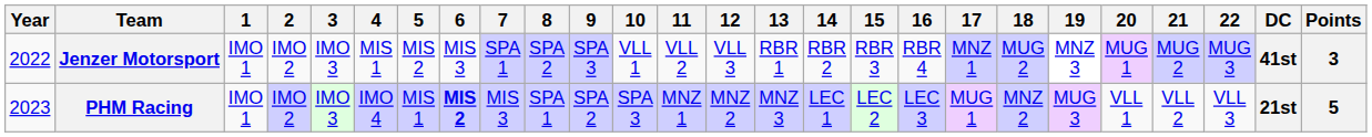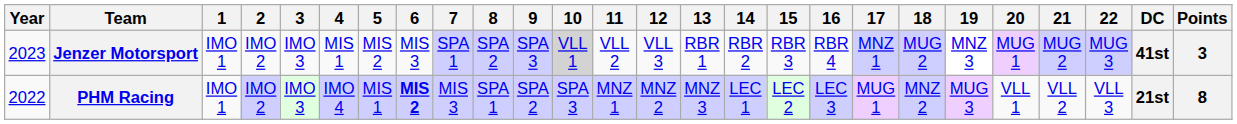 <table class="wikitable" style="text-align:center; font-size:85%">
 <tr>
 <th>Year</th>
 <th>Team</th>
 <th>1</th>
 <th>2</th>
 <th>3</th>
 <th>4</th>
 <th>5</th>
 <th>6</th>
 <th>7</th>
 <th>8</th>
 <th>9</th>
 <th>10</th>
 <th>11</th>
 <th>12</th>
 <th>13</th>
 <th>14</th>
 <th>15</th>
 <th>16</th>
 <th>17</th>
 <th>18</th>
 <th>19</th>
 <th>20</th>
 <th>21</th>
 <th>22</th>
 <th>DC</th>
 <th>Points</th>
 </tr>
 <tr>
-<td><a href='#'>2022</a></td>
+<td><a href='#'>2023</a></td>
 <th nowrap><a href='#'>Jenzer Motorsport</a></th>
 <td><a href='#'>IMO<br>1</a></td>
 <td><a href='#'>IMO<br>2</a></td>
 <td><a href='#'>IMO<br>3</a></td>
 <td><a href='#'>MIS<br>1</a></td>
 <td><a href='#'>MIS<br>2</a></td>
 <td><a href='#'>MIS<br>3</a></td>
 <td style="background:#CFCFFF;"><a href='#'>SPA<br>1</a><br></td>
 <td style="background:#CFCFFF;"><a href='#'>SPA<br>2</a><br></td>
 <td style="background:#CFCFFF;"><a href='#'>SPA<br>3</a><br></td>
-<td><a href='#'>VLL<br>1</a></td>
+<td style="background: lightgrey;"><a href='#'>VLL<br>1</a></td>
 <td><a href='#'>VLL<br>2</a></td>
 <td><a href='#'>VLL<br>3</a></td>
 <td><a href='#'>RBR<br>1</a></td>
 <td><a href='#'>RBR<br>2</a></td>
 <td><a href='#'>RBR<br>3</a></td>
 <td><a href='#'>RBR<br>4</a></td>
 <td style="background:#CFCFFF;"><a href='#'>MNZ<br>1</a><br></td>
 <td style="background:#CFCFFF;"><a href='#'>MUG<br>2</a><br></td>
 <td style="background:#FFFFFF;"><a href='#'>MNZ<br>3</a><br></td>
 <td style="background:#EFCFFF;"><a href='#'>MUG<br>1</a><br></td>
 <td style="background:#CFCFFF;"><a href='#'>MUG<br>2</a><br></td>
 <td style="background:#CFCFFF;"><a href='#'>MUG<br>3</a><br></td>
 <th>41st</th>
 <th>3</th>
 </tr>
 <tr>
-<td><a href='#'>2023</a></td>
+<td><a href='#'>2022</a></td>
 <th nowrap><a href='#'>PHM Racing</a></th>
 <td><a href='#'>IMO<br>1</a></td>
 <td style="background:#CFCFFF;"><a href='#'>IMO<br>2</a><br></td>
 <td style="background:#DFFFDF;"><a href='#'>IMO<br>3</a><br></td>
 <td style="background:#CFCFFF;"><a href='#'>IMO<br>4</a><br></td>
 <td style="background:#CFCFFF;"><a href='#'>MIS<br>1</a><br></td>
 <td style="background:#CFCFFF;"><strong><a href='#'>MIS<br>2</a><br></strong></td>
 <td style="background:#CFCFFF;"><a href='#'>MIS<br>3</a><br></td>
 <td style="background:#CFCFFF;"><a href='#'>SPA<br>1</a><br></td>
 <td style="background:#CFCFFF;"><a href='#'>SPA<br>2</a><br></td>
 <td style="background:#CFCFFF;"><a href='#'>SPA<br>3</a><br></td>
 <td style="background:#CFCFFF;"><a href='#'>MNZ<br>1</a><br></td>
 <td style="background:#CFCFFF;"><a href='#'>MNZ<br>2</a><br></td>
 <td style="background:#CFCFFF;"><a href='#'>MNZ<br>3</a><br></td>
 <td style="background:#CFCFFF;"><a href='#'>LEC<br>1</a><br></td>
 <td style="background:#DFFFDF;"><a href='#'>LEC<br>2</a><br></td>
 <td style="background:#CFCFFF;"><a href='#'>LEC<br>3</a><br></td>
 <td style="background:#EFCFFF;"><a href='#'>MUG<br>1</a><br></td>
 <td style="background:#CFCFFF;"><a href='#'>MNZ<br>2</a><br></td>
 <td style="background:#EFCFFF;"><a href='#'>MUG<br>3</a><br></td>
 <td><a href='#'>VLL<br>1</a></td>
 <td><a href='#'>VLL<br>2</a></td>
 <td><a href='#'>VLL<br>3</a></td>
 <th>21st</th>
-<th>5</th>
+<th>8</th>
 </tr>
 </table>
